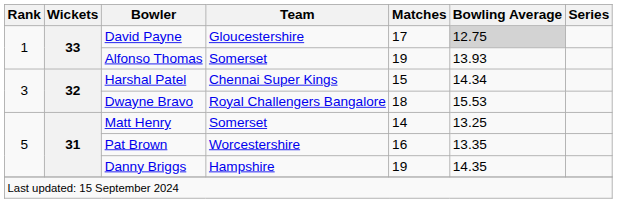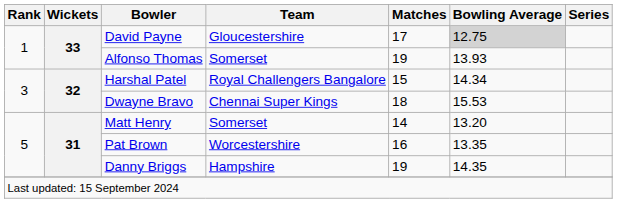 <table class="wikitable sortable" style="text-align:centre;">
 <tr>
 <th scope="col">Rank</th>
 <th scope="col">Wickets</th>
 <th scope="col">Bowler</th>
 <th scope="col">Team</th>
 <th scope="col">Matches</th>
 <th scope="col">Bowling Average</th>
 <th scope="col">Series</th>
 </tr>
 <tr>
 <td align=center rowspan=2>1</td>
 <th rowspan=2>33</th>
 <td> <a href='#'>David Payne</a></td>
 <td><a href='#'>Gloucestershire</a></td>
 <td>17</td>
 <td style="background: lightgrey;">12.75</td>
 <td></td>
 </tr>
 <tr>
 <td> <a href='#'>Alfonso Thomas</a></td>
 <td><a href='#'>Somerset</a></td>
 <td>19</td>
 <td>13.93</td>
 <td></td>
 </tr>
 <tr>
 <td align=center rowspan=2>3</td>
 <th rowspan=2>32</th>
 <td> <a href='#'>Harshal Patel</a></td>
-<td><a href='#'>Chennai Super Kings</a></td>
+<td><a href='#'>Royal Challengers Bangalore</a></td>
 <td>15</td>
 <td>14.34</td>
 <td></td>
 </tr>
 <tr>
 <td> <a href='#'>Dwayne Bravo</a></td>
-<td><a href='#'>Royal Challengers Bangalore</a></td>
+<td><a href='#'>Chennai Super Kings</a></td>
 <td>18</td>
 <td>15.53</td>
 <td></td>
 </tr>
 <tr>
 <td align=center rowspan=3>5</td>
 <th rowspan=3>31</th>
 <td> <a href='#'>Matt Henry</a></td>
 <td><a href='#'>Somerset</a></td>
 <td>14</td>
-<td>13.25</td>
+<td>13.20</td>
 <td></td>
 </tr>
 <tr>
 <td> <a href='#'>Pat Brown</a></td>
 <td><a href='#'>Worcestershire</a></td>
 <td>16</td>
 <td>13.35</td>
 <td></td>
 </tr>
 <tr>
 <td> <a href='#'>Danny Briggs</a></td>
 <td><a href='#'>Hampshire</a></td>
 <td>19</td>
 <td>14.35</td>
 <td></td>
 </tr>
 <tr>
 </tr>
 <tr class=sortbottom>
 <td colspan="8"><small>Last updated: 15 September 2024</small></td>
 </tr>
 </table>
